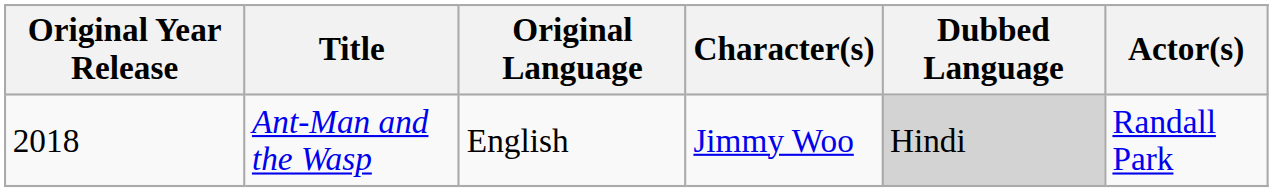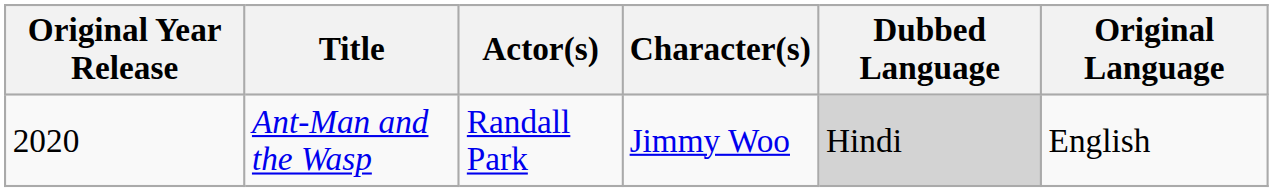 <table class="wikitable">
 <tr>
 <th>Original Year Release</th>
 <th>Title</th>
-<th>Original Language</th>
+<th>Actor(s)</th>
 <th>Character(s)</th>
 <th>Dubbed Language</th>
-<th>Actor(s)</th>
+<th>Original Language</th>
 </tr>
 <tr>
-<td>2018</td>
+<td>2020</td>
 <td><em><a href='#'>Ant-Man and the Wasp</a></em></td>
-<td>English</td>
+<td><a href='#'>Randall Park</a></td>
 <td><a href='#'>Jimmy Woo</a></td>
 <td style="background: lightgrey;">Hindi</td>
-<td><a href='#'>Randall Park</a></td>
+<td>English</td>
 </tr>
 </table>
